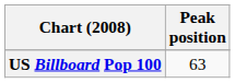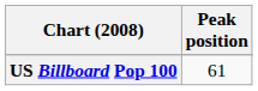 <table class="wikitable sortable plainrowheaders">
 <tr>
 <th align="left">Chart (2008)</th>
 <th align="center">Peak<br>position</th>
 </tr>
 <tr>
 </tr>
 <tr>
 </tr>
 <tr>
 </tr>
 <tr>
 </tr>
 <tr>
 </tr>
 <tr>
 </tr>
 <tr>
 </tr>
 <tr>
 </tr>
 <tr>
 </tr>
 <tr>
 <th scope="row">US <em><a href='#'>Billboard</a></em> <a href='#'>Pop 100</a></th>
-<td align="center">63</td>
+<td align="center">61</td>
 </tr>
 </table>
